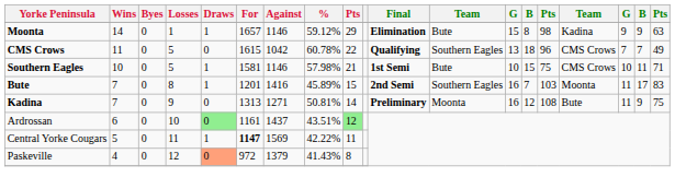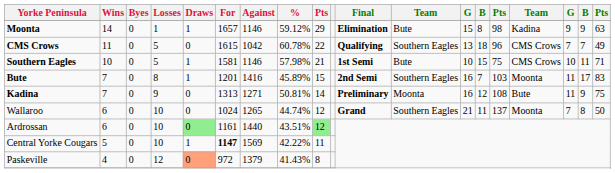 <table style="font-size: 85%; text-align: left;" class="wikitable">
 <tr>
 <th style="color:crimson">Yorke Peninsula</th>
 <th style="color:crimson">Wins</th>
 <th style="color:crimson">Byes</th>
 <th style="color:crimson">Losses</th>
 <th style="color:crimson">Draws</th>
 <th style="color:crimson">For</th>
 <th style="color:crimson">Against</th>
 <th style="color:crimson">%</th>
 <th style="color:crimson">Pts</th>
 <th></th>
 <th style="color:green">Final</th>
 <th style="color:green">Team</th>
 <th style="color:green">G</th>
 <th style="color:green">B</th>
 <th style="color:green">Pts</th>
 <th style="color:green">Team</th>
 <th style="color:green">G</th>
 <th style="color:green">B</th>
 <th style="color:green">Pts</th>
 </tr>
 <tr>
 </tr>
 <tr>
 </tr>
 <tr>
 <td><strong>	Moonta	</strong></td>
 <td>14</td>
 <td>0</td>
 <td>1</td>
 <td>1</td>
 <td>1657</td>
 <td>1146</td>
 <td>59.12%</td>
 <td>29</td>
 <td></td>
 <td><strong>Elimination</strong></td>
 <td>Bute</td>
 <td>15</td>
 <td>8</td>
 <td>98</td>
 <td>Kadina</td>
 <td>9</td>
 <td>9</td>
 <td>63</td>
 </tr>
 <tr>
 <td><strong>	CMS Crows	</strong></td>
 <td>11</td>
 <td>0</td>
 <td>5</td>
 <td>0</td>
 <td>1615</td>
 <td>1042</td>
 <td>60.78%</td>
 <td>22</td>
 <td></td>
 <td><strong>Qualifying</strong></td>
 <td>Southern Eagles</td>
 <td>13</td>
 <td>18</td>
 <td>96</td>
 <td>CMS Crows</td>
 <td>7</td>
 <td>7</td>
 <td>49</td>
 </tr>
 <tr>
 <td><strong>	Southern Eagles	</strong></td>
 <td>10</td>
 <td>0</td>
 <td>5</td>
 <td>1</td>
 <td>1581</td>
 <td>1146</td>
 <td>57.98%</td>
 <td>21</td>
 <td></td>
 <td><strong>1st Semi</strong></td>
 <td>Bute</td>
 <td>10</td>
 <td>15</td>
 <td>75</td>
 <td>CMS Crows</td>
 <td>10</td>
 <td>11</td>
 <td>71</td>
 </tr>
 <tr>
 <td><strong>	Bute	</strong></td>
 <td>7</td>
 <td>0</td>
 <td>8</td>
 <td>1</td>
 <td>1201</td>
 <td>1416</td>
 <td>45.89%</td>
 <td>15</td>
 <td></td>
 <td><strong>2nd Semi</strong></td>
 <td>Southern Eagles</td>
 <td>16</td>
 <td>7</td>
 <td>103</td>
 <td>Moonta</td>
 <td>11</td>
 <td>17</td>
 <td>83</td>
 </tr>
 <tr>
 <td><strong>	Kadina	</strong></td>
 <td>7</td>
 <td>0</td>
 <td>9</td>
 <td>0</td>
 <td>1313</td>
 <td>1271</td>
 <td>50.81%</td>
 <td>14</td>
 <td></td>
 <td><strong>Preliminary</strong></td>
 <td>Moonta</td>
 <td>16</td>
 <td>12</td>
 <td>108</td>
 <td>Bute</td>
 <td>11</td>
 <td>9</td>
 <td>75</td>
 </tr>
 <tr>
+<td>Wallaroo</td>
+<td>6</td>
+<td>0</td>
+<td>10</td>
+<td>0</td>
+<td>1024</td>
+<td>1265</td>
+<td>44.74%</td>
+<td>12</td>
+<td></td>
+<td><strong>Grand</strong></td>
+<td>Southern Eagles</td>
+<td>21</td>
+<td>11</td>
+<td>137</td>
+<td>Moonta</td>
+<td>7</td>
+<td>8</td>
+<td>50</td>
+</tr>
+<tr>
 <td>Ardrossan</td>
 <td>6</td>
 <td>0</td>
 <td>10</td>
 <td style="background: lightgreen;">0</td>
 <td>1161</td>
-<td>1437</td>
+<td>1440</td>
 <td>43.51%</td>
 <td style="background: lightgreen;">12</td>
 <td></td>
 </tr>
 <tr>
 <td>Central Yorke Cougars</td>
 <td>5</td>
 <td>0</td>
-<td>11</td>
+<td>10</td>
 <td>1</td>
 <td><strong>1147</strong></td>
 <td>1569</td>
 <td>42.22%</td>
 <td>11</td>
 <td></td>
 </tr>
 <tr>
 <td>Paskeville</td>
 <td>4</td>
 <td>0</td>
 <td>12</td>
 <td style="background: lightsalmon;">0</td>
 <td>972</td>
 <td>1379</td>
 <td>41.43%</td>
 <td>8</td>
 <td></td>
 </tr>
 <tr>
 </tr>
 </table>
